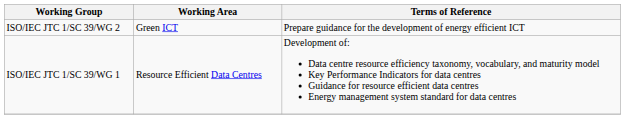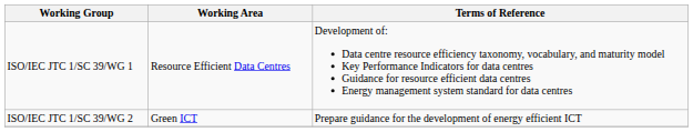 <table class="wikitable" width="80%">
 <tr>
 <th width="21%">Working Group</th>
 <th width="24%">Working Area</th>
 <th width="55%">Terms of Reference</th>
 </tr>
 <tr>
+<td>ISO/IEC JTC 1/SC 39/WG 1</td>
+<td>Resource Efficient <a href='#'>Data Centres</a></td>
+<td>Development of:<br><ul><li>Data centre resource efficiency taxonomy, vocabulary, and maturity model</li><li>Key Performance Indicators for data centres</li><li>Guidance for resource efficient data centres</li><li>Energy management system standard for data centres</li></ul></td>
+</tr>
+<tr>
 <td>ISO/IEC JTC 1/SC 39/WG 2</td>
 <td>Green <a href='#'>ICT</a></td>
 <td>Prepare guidance for the development of energy efficient ICT</td>
 </tr>
 <tr>
-<td>ISO/IEC JTC 1/SC 39/WG 1</td>
-<td>Resource Efficient <a href='#'>Data Centres</a></td>
-<td>Development of:<br><ul><li>Data centre resource efficiency taxonomy, vocabulary, and maturity model</li><li>Key Performance Indicators for data centres</li><li>Guidance for resource efficient data centres</li><li>Energy management system standard for data centres</li></ul></td>
-</tr>
-<tr>
 </tr>
 </table>
